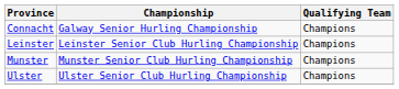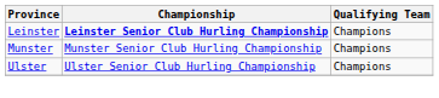 <table class="wikitable">
 <tr>
 <th>Province</th>
 <th>Championship</th>
 <th>Qualifying Team</th>
 </tr>
 <tr>
-<td> <a href='#'>Connacht</a></td>
-<td><a href='#'>Galway Senior Hurling Championship</a></td>
-<td>Champions</td>
-</tr>
-<tr>
 <td> <a href='#'>Leinster</a></td>
-<td><a href='#'>Leinster Senior Club Hurling Championship</a></td>
+<td><strong><a href='#'>Leinster Senior Club Hurling Championship</a></strong></td>
 <td>Champions</td>
 </tr>
 <tr>
 <td> <a href='#'>Munster</a></td>
 <td><a href='#'>Munster Senior Club Hurling Championship</a></td>
 <td>Champions</td>
 </tr>
 <tr>
 <td> <a href='#'>Ulster</a></td>
 <td><a href='#'>Ulster Senior Club Hurling Championship</a></td>
 <td>Champions</td>
 </tr>
 <tr>
 </tr>
 </table>
